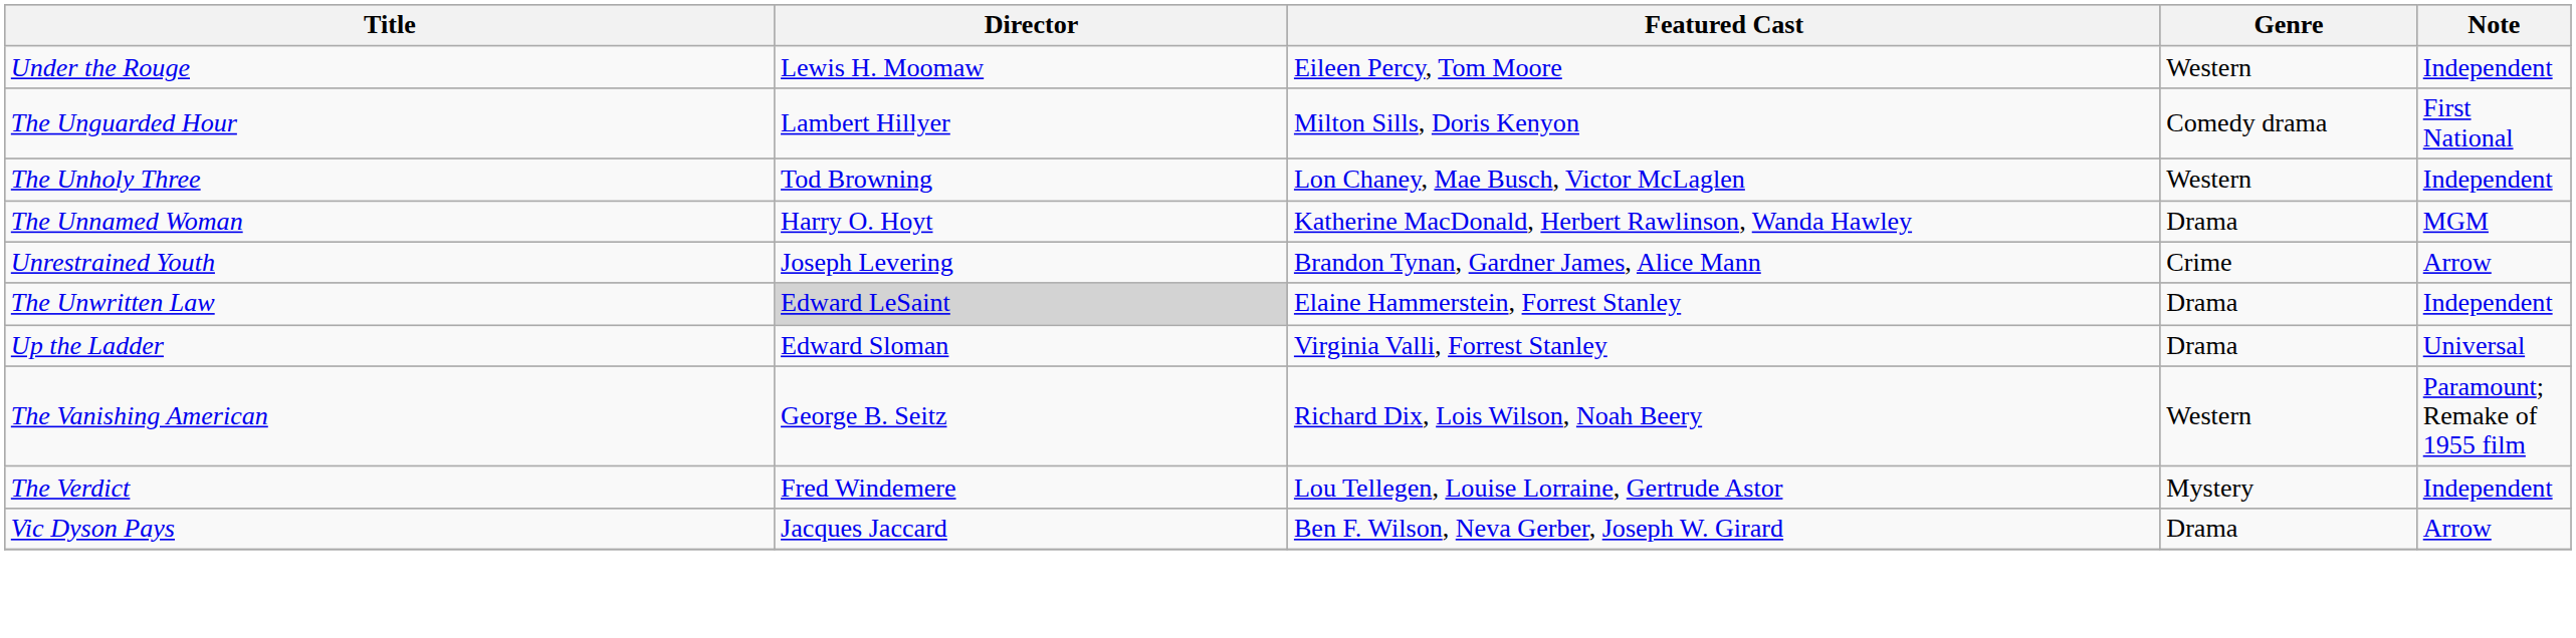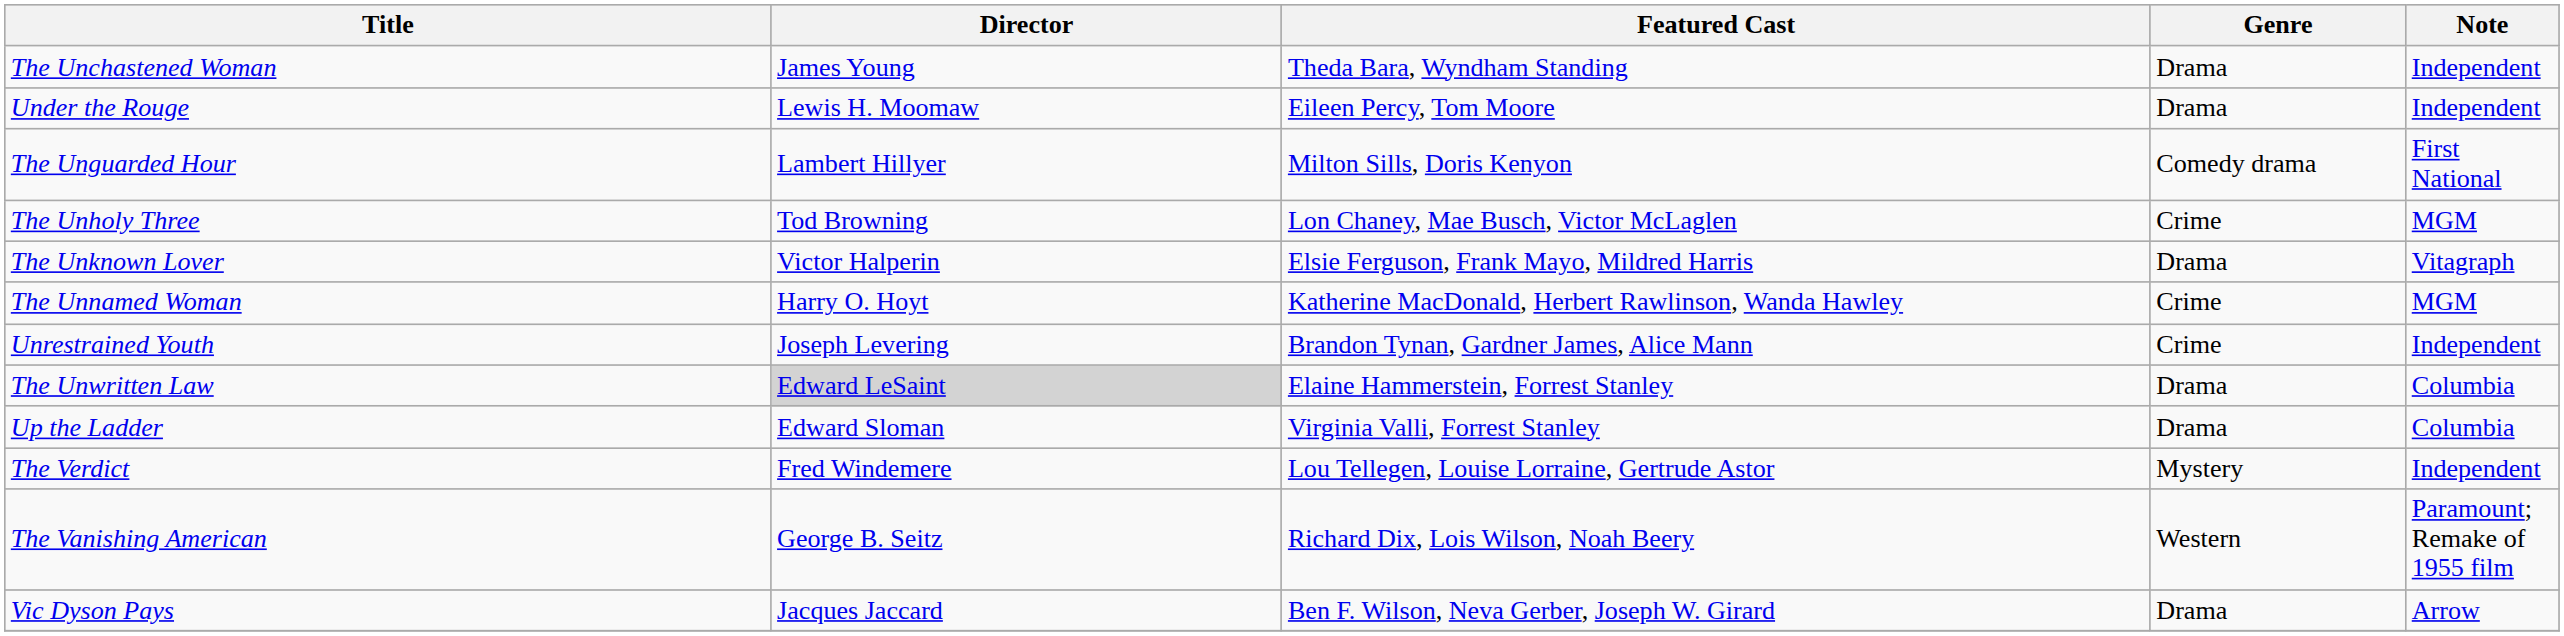 <table class="wikitable">
 <tr>
 <th style="width:30%;">Title</th>
 <th style="width:20%;">Director</th>
 <th style="width:34%;">Featured Cast</th>
 <th style="width:10%;">Genre</th>
 <th style="width:10%;">Note</th>
 </tr>
 <tr>
+<td><em><a href='#'>The Unchastened Woman</a></em></td>
+<td><a href='#'>James Young</a></td>
+<td><a href='#'>Theda Bara</a>, <a href='#'>Wyndham Standing</a></td>
+<td>Drama</td>
+<td><a href='#'>Independent</a></td>
+</tr>
+<tr>
 <td><em><a href='#'>Under the Rouge</a></em></td>
 <td><a href='#'>Lewis H. Moomaw</a></td>
 <td><a href='#'>Eileen Percy</a>, <a href='#'>Tom Moore</a></td>
-<td>Western</td>
+<td>Drama</td>
 <td><a href='#'>Independent</a></td>
 </tr>
 <tr>
 <td><em><a href='#'>The Unguarded Hour</a></em></td>
 <td><a href='#'>Lambert Hillyer</a></td>
 <td><a href='#'>Milton Sills</a>, <a href='#'>Doris Kenyon</a></td>
 <td>Comedy drama</td>
 <td><a href='#'>First National</a></td>
 </tr>
 <tr>
 <td><em><a href='#'>The Unholy Three</a></em></td>
 <td><a href='#'>Tod Browning</a></td>
 <td><a href='#'>Lon Chaney</a>, <a href='#'>Mae Busch</a>, <a href='#'>Victor McLaglen</a></td>
-<td>Western</td>
-<td><a href='#'>Independent</a></td>
+<td>Crime</td>
+<td><a href='#'>MGM</a></td>
+</tr>
+<tr>
+<td><em><a href='#'>The Unknown Lover</a></em></td>
+<td><a href='#'>Victor Halperin</a></td>
+<td><a href='#'>Elsie Ferguson</a>, <a href='#'>Frank Mayo</a>, <a href='#'>Mildred Harris</a></td>
+<td>Drama</td>
+<td><a href='#'>Vitagraph</a></td>
 </tr>
 <tr>
 <td><em><a href='#'>The Unnamed Woman</a></em></td>
 <td><a href='#'>Harry O. Hoyt</a></td>
 <td><a href='#'>Katherine MacDonald</a>, <a href='#'>Herbert Rawlinson</a>, <a href='#'>Wanda Hawley</a></td>
-<td>Drama</td>
+<td>Crime</td>
 <td><a href='#'>MGM</a></td>
 </tr>
 <tr>
 <td><em><a href='#'>Unrestrained Youth</a></em></td>
 <td><a href='#'>Joseph Levering</a></td>
 <td><a href='#'>Brandon Tynan</a>, <a href='#'>Gardner James</a>, <a href='#'>Alice Mann</a></td>
 <td>Crime</td>
-<td><a href='#'>Arrow</a></td>
+<td><a href='#'>Independent</a></td>
 </tr>
 <tr>
 <td><em><a href='#'>The Unwritten Law</a></em></td>
 <td style="background: lightgrey;"><a href='#'>Edward LeSaint</a></td>
 <td><a href='#'>Elaine Hammerstein</a>, <a href='#'>Forrest Stanley</a></td>
 <td>Drama</td>
-<td><a href='#'>Independent</a></td>
+<td><a href='#'>Columbia</a></td>
 </tr>
 <tr>
 <td><em><a href='#'>Up the Ladder</a></em></td>
 <td><a href='#'>Edward Sloman</a></td>
 <td><a href='#'>Virginia Valli</a>, <a href='#'>Forrest Stanley</a></td>
 <td>Drama</td>
-<td><a href='#'>Universal</a></td>
+<td><a href='#'>Columbia</a></td>
+</tr>
+<tr>
+<td><em><a href='#'>The Verdict</a></em></td>
+<td><a href='#'>Fred Windemere</a></td>
+<td><a href='#'>Lou Tellegen</a>, <a href='#'>Louise Lorraine</a>, <a href='#'>Gertrude Astor</a></td>
+<td>Mystery</td>
+<td><a href='#'>Independent</a></td>
 </tr>
 <tr>
 <td><em><a href='#'>The Vanishing American</a></em></td>
 <td><a href='#'>George B. Seitz</a></td>
 <td><a href='#'>Richard Dix</a>, <a href='#'>Lois Wilson</a>, <a href='#'>Noah Beery</a></td>
 <td>Western</td>
 <td><a href='#'>Paramount</a>; Remake of <a href='#'>1955 film</a></td>
-</tr>
-<tr>
-<td><em><a href='#'>The Verdict</a></em></td>
-<td><a href='#'>Fred Windemere</a></td>
-<td><a href='#'>Lou Tellegen</a>, <a href='#'>Louise Lorraine</a>, <a href='#'>Gertrude Astor</a></td>
-<td>Mystery</td>
-<td><a href='#'>Independent</a></td>
 </tr>
 <tr>
 <td><em><a href='#'>Vic Dyson Pays</a></em></td>
 <td><a href='#'>Jacques Jaccard</a></td>
 <td><a href='#'>Ben F. Wilson</a>, <a href='#'>Neva Gerber</a>, <a href='#'>Joseph W. Girard</a></td>
 <td>Drama</td>
 <td><a href='#'>Arrow</a></td>
 </tr>
 <tr>
 </tr>
 </table>
